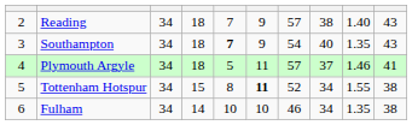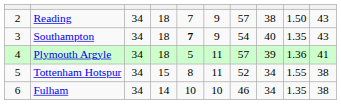 <table class="wikitable" style="text-align: center;">
 <tr>
 <th width=30></th>
 <th></th>
 <th width=30></th>
 <th width=30></th>
 <th width=30></th>
 <th width=30></th>
 <th width=30></th>
 <th width=30></th>
 <th width=30></th>
 <th width=30></th>
 </tr>
 <tr>
 <td>2</td>
 <td align=left><a href='#'>Reading</a></td>
 <td>34</td>
 <td>18</td>
 <td>7</td>
 <td>9</td>
 <td>57</td>
 <td>38</td>
-<td>1.40</td>
+<td>1.50</td>
 <td>43</td>
 </tr>
 <tr>
 <td>3</td>
 <td align=left><a href='#'>Southampton</a></td>
 <td>34</td>
 <td>18</td>
 <td><strong>7</strong></td>
 <td>9</td>
 <td>54</td>
 <td>40</td>
 <td>1.35</td>
 <td>43</td>
 </tr>
 <tr bgcolor=#CCFFCC>
 <td>4</td>
 <td align=left><a href='#'>Plymouth Argyle</a></td>
 <td>34</td>
 <td>18</td>
 <td>5</td>
 <td>11</td>
 <td>57</td>
-<td>37</td>
-<td>1.46</td>
+<td>39</td>
+<td>1.36</td>
 <td>41</td>
 </tr>
 <tr>
 <td>5</td>
 <td align=left><a href='#'>Tottenham Hotspur</a></td>
 <td>34</td>
 <td>15</td>
 <td>8</td>
-<td><strong>11</strong></td>
+<td>11</td>
 <td>52</td>
 <td>34</td>
 <td>1.55</td>
 <td>38</td>
 </tr>
 <tr>
 <td>6</td>
 <td align=left><a href='#'>Fulham</a></td>
 <td>34</td>
 <td>14</td>
 <td>10</td>
 <td>10</td>
 <td>46</td>
 <td>34</td>
 <td>1.35</td>
 <td>38</td>
 </tr>
 </table>
